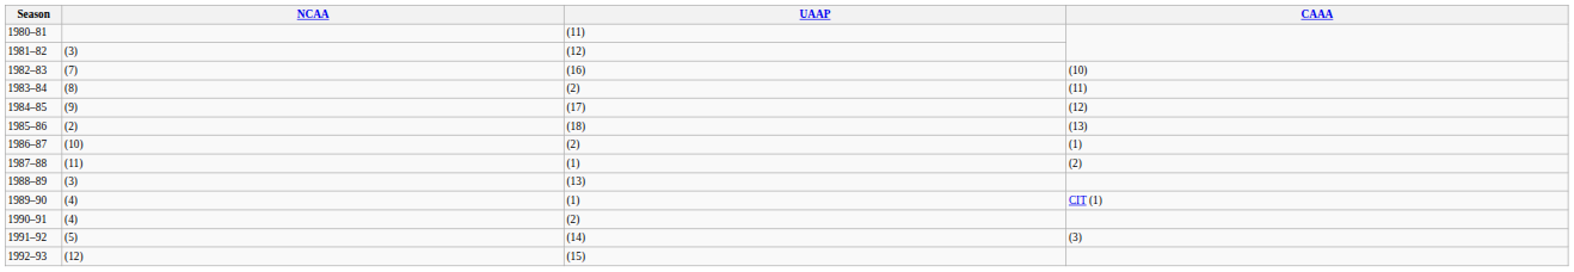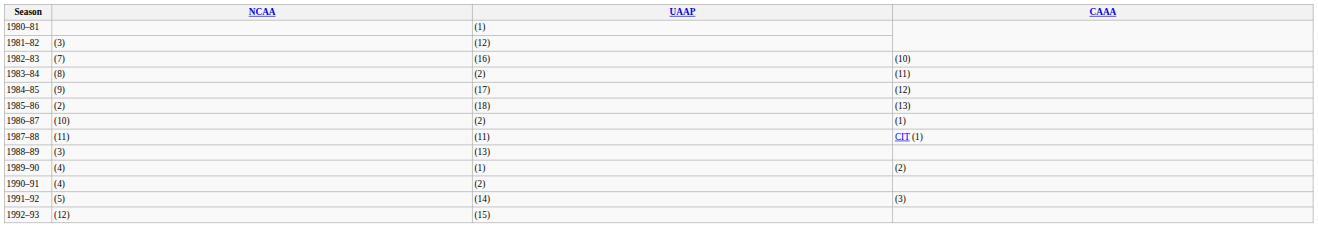 <table class="wikitable" width=100% style="font-size:88%">
 <tr bgcolor="#efefef">
 <th width=2%>Season</th>
 <th width=20%><a href='#'>NCAA</a></th>
 <th width=20%><a href='#'>UAAP</a></th>
 <th width=20%><a href='#'>CAAA</a></th>
 </tr>
 <tr>
 <td>1980–81</td>
 <td></td>
-<td> (11)</td>
+<td> (1)</td>
 </tr>
 <tr>
 <td>1981–82</td>
 <td> (3)</td>
 <td> (12)</td>
 </tr>
 <tr>
 <td>1982–83</td>
 <td> (7)</td>
 <td> (16)</td>
 <td> (10)</td>
 </tr>
 <tr>
 <td>1983–84</td>
 <td> (8)</td>
 <td> (2)</td>
 <td> (11)</td>
 </tr>
 <tr>
 <td>1984–85</td>
 <td> (9)</td>
 <td> (17)</td>
 <td> (12)</td>
 </tr>
 <tr>
 <td>1985–86</td>
 <td> (2)</td>
 <td> (18)</td>
 <td> (13)</td>
 </tr>
 <tr>
 <td>1986–87</td>
 <td> (10)</td>
 <td> (2)</td>
 <td> (1)</td>
 </tr>
 <tr>
 <td>1987–88</td>
 <td> (11)</td>
-<td> (1)</td>
-<td> (2)</td>
+<td> (11)</td>
+<td><a href='#'>CIT</a> (1)</td>
 </tr>
 <tr>
 <td>1988–89</td>
 <td> (3)</td>
 <td> (13)</td>
 </tr>
 <tr>
 <td>1989–90</td>
 <td> (4)</td>
 <td> (1)</td>
-<td><a href='#'>CIT</a> (1)</td>
+<td> (2)</td>
 </tr>
 <tr>
 <td>1990–91</td>
 <td> (4)</td>
 <td> (2)</td>
 </tr>
 <tr>
 <td>1991–92</td>
 <td> (5)</td>
 <td> (14)</td>
 <td> (3)</td>
 </tr>
 <tr>
 <td>1992–93</td>
 <td> (12)</td>
 <td> (15)</td>
 </tr>
 </table>
